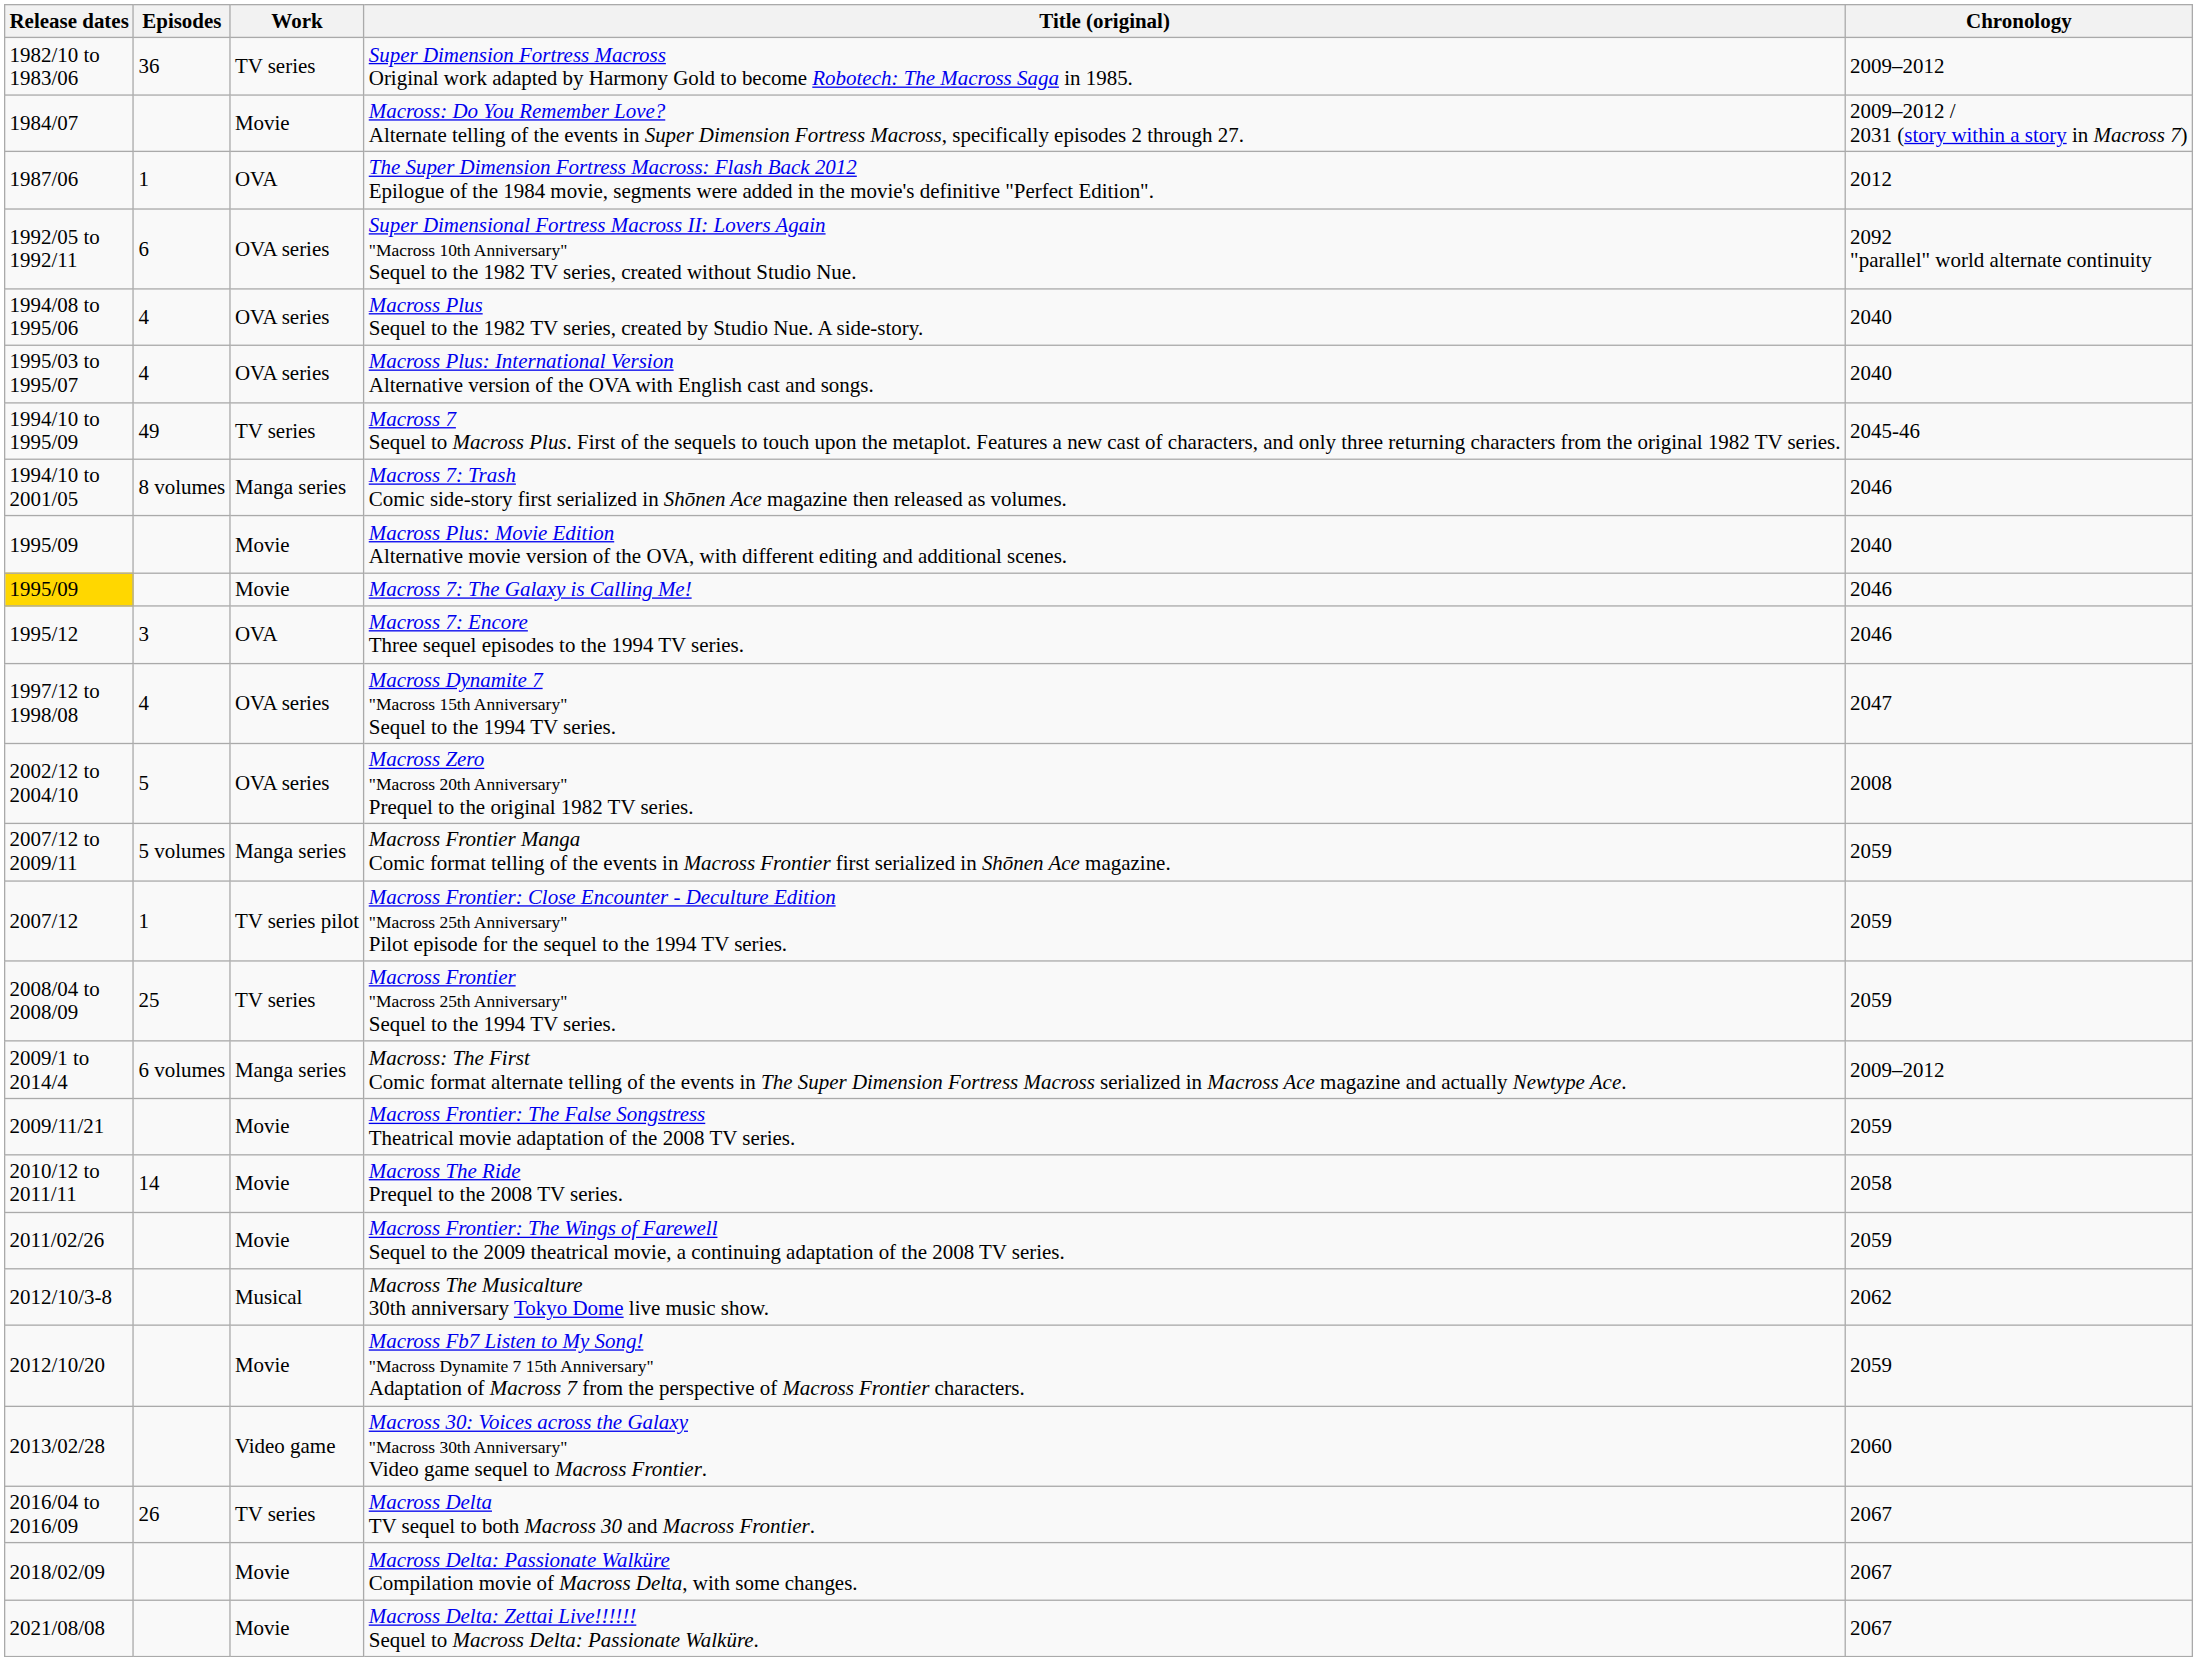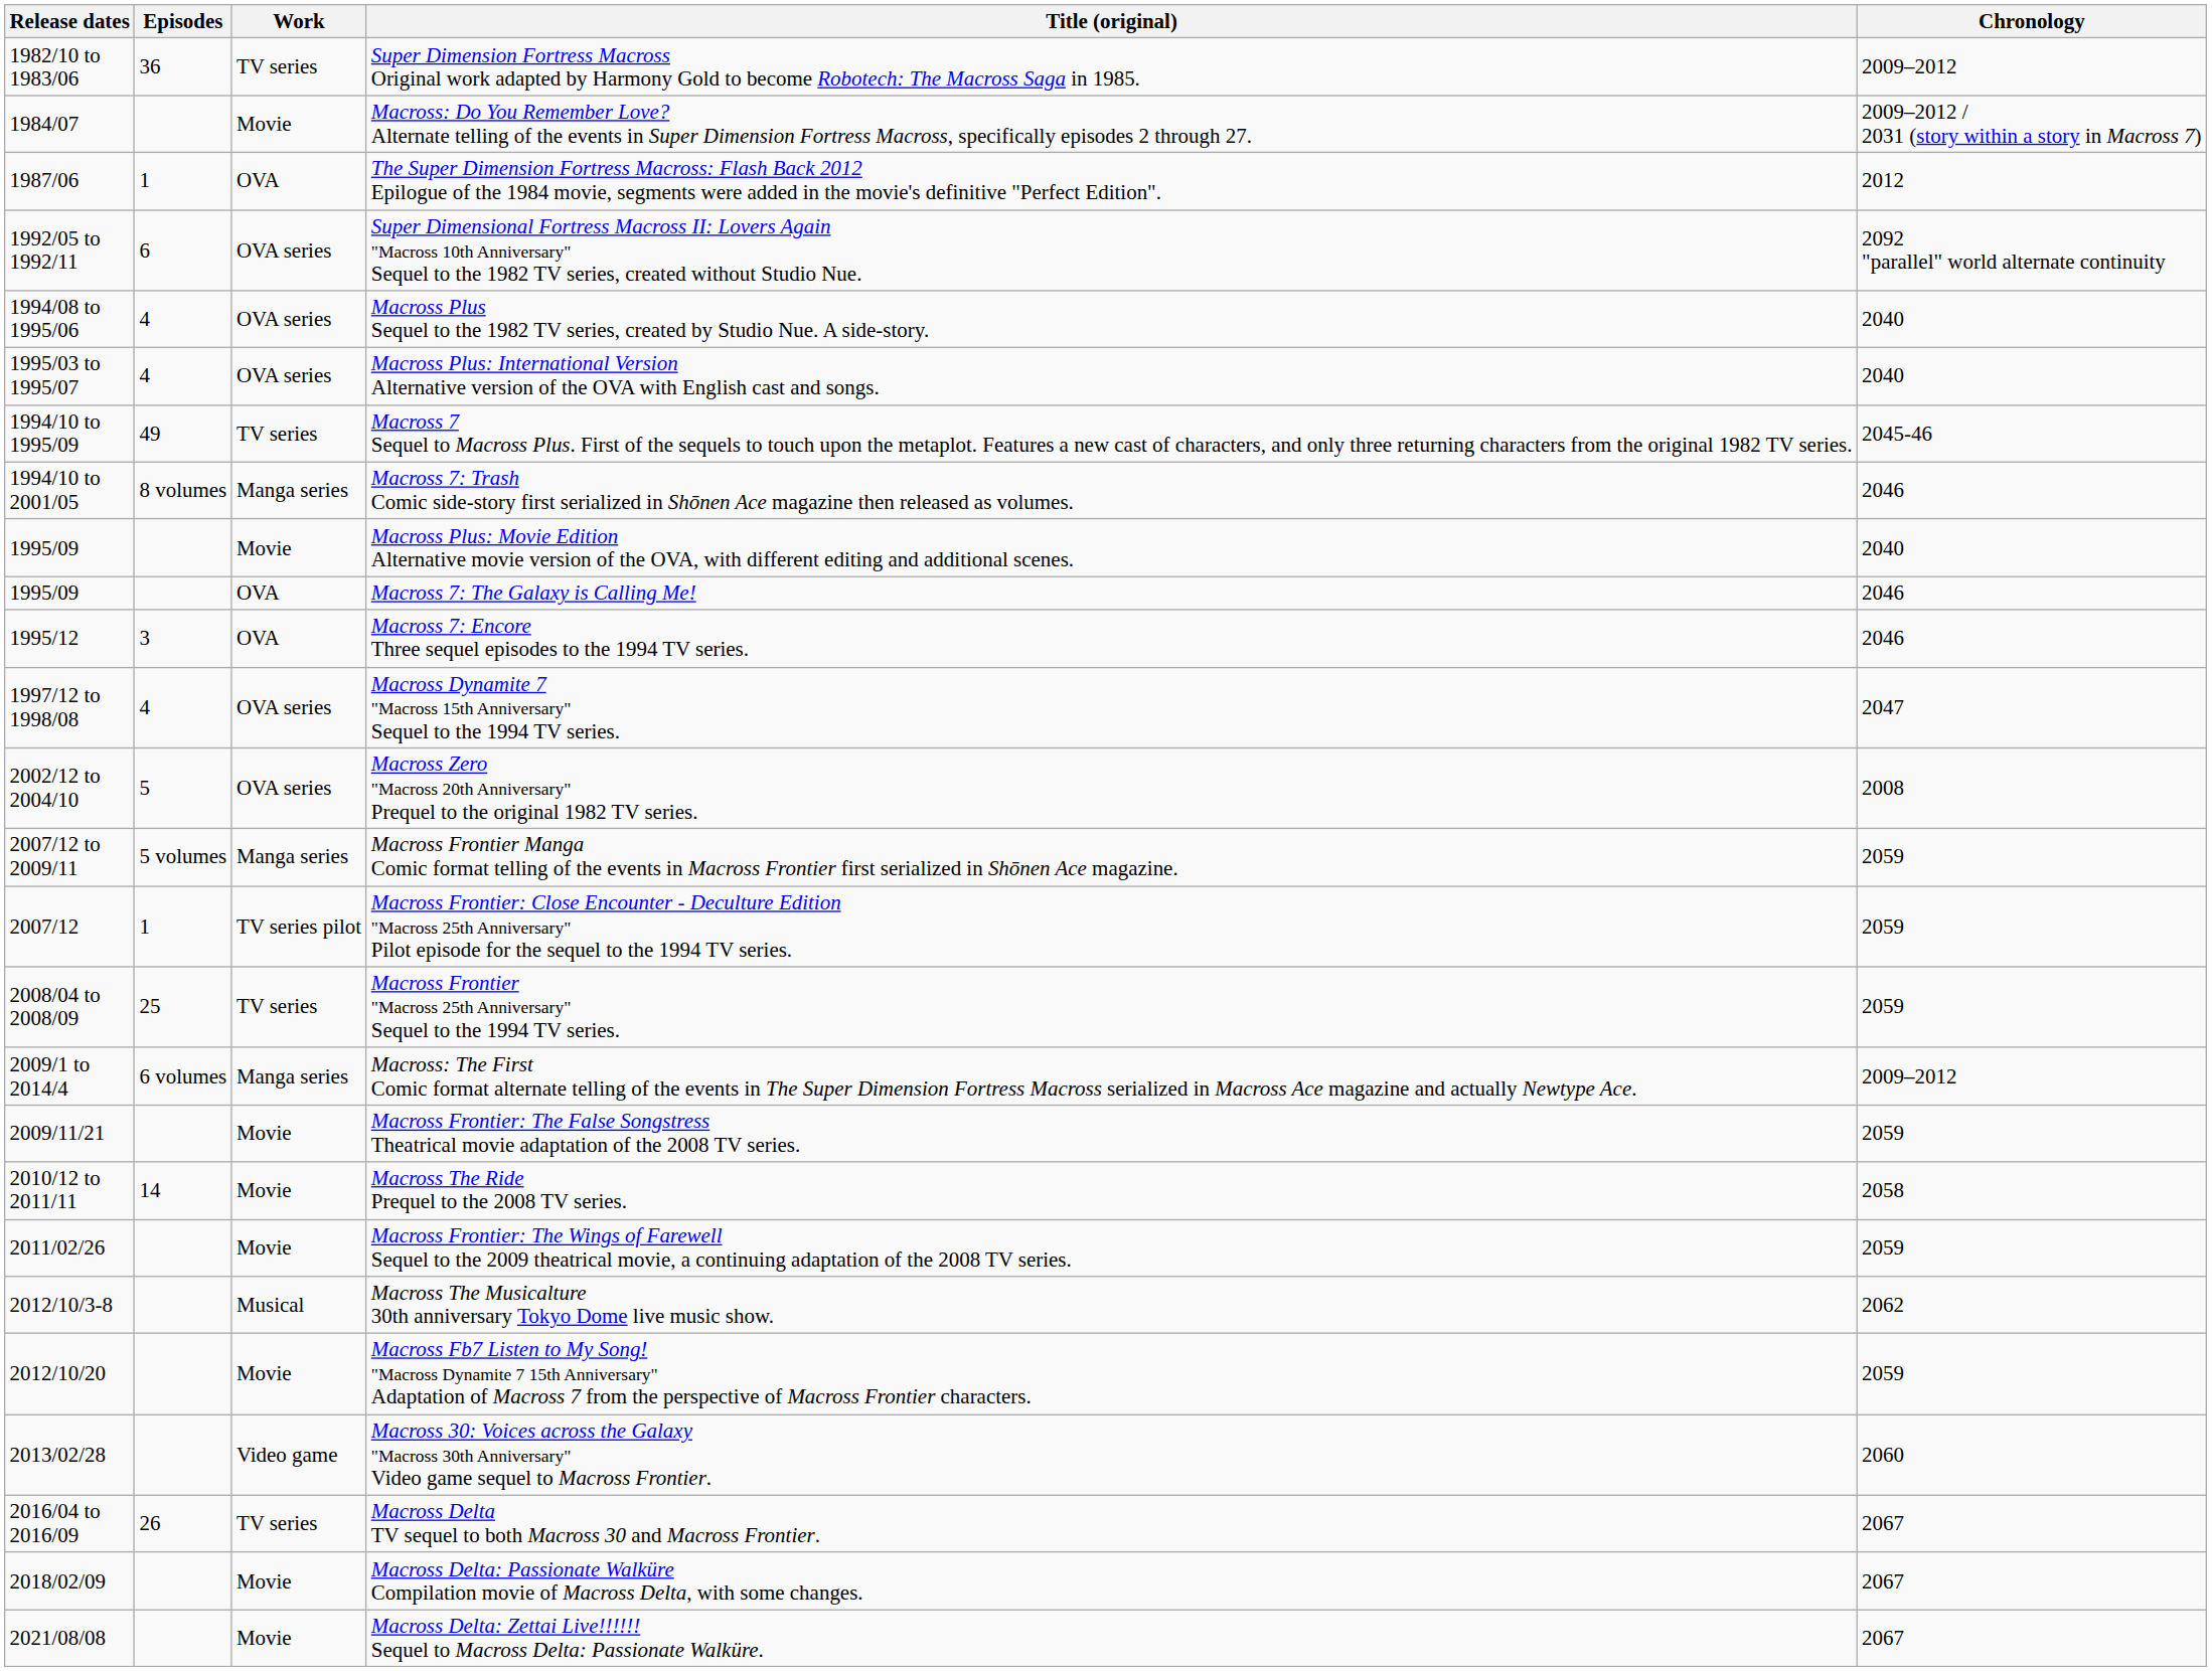 <table class="wikitable sortable">
 <tr>
 <th>Release dates</th>
 <th>Episodes</th>
 <th>Work</th>
 <th>Title (original)</th>
 <th>Chronology</th>
 </tr>
 <tr>
 <td>1982/10 to<br>1983/06</td>
 <td>36</td>
 <td>TV series</td>
 <td><em><a href='#'>Super Dimension Fortress Macross</a></em><br>Original work adapted by Harmony Gold to become <em><a href='#'>Robotech: The Macross Saga</a></em> in 1985.</td>
 <td>2009–2012</td>
 </tr>
 <tr>
 <td>1984/07</td>
 <td></td>
 <td>Movie</td>
 <td><em><a href='#'>Macross: Do You Remember Love?</a></em><br>Alternate telling of the events in <em>Super Dimension Fortress Macross</em>, specifically episodes 2 through 27.</td>
 <td>2009–2012 / <br> 2031 (<a href='#'>story within a story</a> in <em>Macross 7</em>)</td>
 </tr>
 <tr>
 <td>1987/06</td>
 <td>1</td>
 <td>OVA</td>
 <td><em><a href='#'>The Super Dimension Fortress Macross: Flash Back 2012</a></em><br>Epilogue of the 1984 movie, segments were added in the movie's definitive "Perfect Edition".</td>
 <td>2012</td>
 </tr>
 <tr>
 <td>1992/05 to<br>1992/11</td>
 <td>6</td>
 <td>OVA series</td>
 <td><em><a href='#'>Super Dimensional Fortress Macross II: Lovers Again</a></em><br><small>"Macross 10th Anniversary"</small><br>Sequel to the 1982 TV series, created without Studio Nue.</td>
 <td>2092<br>"parallel" world alternate continuity</td>
 </tr>
 <tr>
 <td>1994/08 to<br>1995/06</td>
 <td>4</td>
 <td>OVA series</td>
 <td><em><a href='#'>Macross Plus</a></em><br>Sequel to the 1982 TV series, created by Studio Nue. A side-story.</td>
 <td>2040</td>
 </tr>
 <tr>
 <td>1995/03 to<br>1995/07</td>
 <td>4</td>
 <td>OVA series</td>
 <td><em><a href='#'>Macross Plus: International Version</a></em><br>Alternative version of the OVA with English cast and songs.</td>
 <td>2040</td>
 </tr>
 <tr>
 <td>1994/10 to<br>1995/09</td>
 <td>49</td>
 <td>TV series</td>
 <td><em><a href='#'>Macross 7</a></em><br>Sequel to <em>Macross Plus</em>. First of the sequels to touch upon the metaplot. Features a new cast of characters, and only three returning characters from the original 1982 TV series.</td>
 <td>2045-46</td>
 </tr>
 <tr>
 <td>1994/10 to<br>2001/05</td>
 <td>8 volumes</td>
 <td>Manga series</td>
 <td><em><a href='#'>Macross 7: Trash</a></em><br>Comic side-story first serialized in <em>Shōnen Ace</em> magazine then released as volumes.</td>
 <td>2046</td>
 </tr>
 <tr>
 <td>1995/09</td>
 <td></td>
 <td>Movie</td>
 <td><em><a href='#'>Macross Plus: Movie Edition</a></em><br>Alternative movie version of the OVA, with different editing and additional scenes.</td>
 <td>2040</td>
 </tr>
 <tr>
-<td style="background: gold;">1995/09</td>
+<td>1995/09</td>
 <td></td>
-<td>Movie</td>
+<td>OVA</td>
 <td><em><a href='#'>Macross 7: The Galaxy is Calling Me!</a></em></td>
 <td>2046</td>
 </tr>
 <tr>
 <td>1995/12</td>
 <td>3</td>
 <td>OVA</td>
 <td><em><a href='#'>Macross 7: Encore</a></em><br>Three sequel episodes to the 1994 TV series.</td>
 <td>2046</td>
 </tr>
 <tr>
 <td>1997/12 to<br>1998/08</td>
 <td>4</td>
 <td>OVA series</td>
 <td><em><a href='#'>Macross Dynamite 7</a></em><br><small>"Macross 15th Anniversary"</small><br>Sequel to the 1994 TV series.</td>
 <td>2047</td>
 </tr>
 <tr>
 <td>2002/12 to<br>2004/10</td>
 <td>5</td>
 <td>OVA series</td>
 <td><em><a href='#'>Macross Zero</a></em><br><small>"Macross 20th Anniversary"</small><br>Prequel to the original 1982 TV series.</td>
 <td>2008</td>
 </tr>
 <tr>
 <td>2007/12 to<br>2009/11</td>
 <td>5 volumes</td>
 <td>Manga series</td>
 <td><em>Macross Frontier Manga</em><br>Comic format telling of the events in <em>Macross Frontier</em> first serialized in <em>Shōnen Ace</em> magazine.</td>
 <td>2059</td>
 </tr>
 <tr>
 <td>2007/12</td>
 <td>1</td>
 <td>TV series pilot</td>
 <td><em><a href='#'>Macross Frontier: Close Encounter - Deculture Edition</a></em><br><small>"Macross 25th Anniversary"</small><br>Pilot episode for the sequel to the 1994 TV series.</td>
 <td>2059</td>
 </tr>
 <tr>
 <td>2008/04 to<br>2008/09</td>
 <td>25</td>
 <td>TV series</td>
 <td><em><a href='#'>Macross Frontier</a></em><br><small>"Macross 25th Anniversary"</small><br>Sequel to the 1994 TV series.</td>
 <td>2059</td>
 </tr>
 <tr>
 <td>2009/1 to<br>2014/4</td>
 <td>6 volumes</td>
 <td>Manga series</td>
 <td><em>Macross: The First</em><br>Comic format alternate telling of the events in <em>The Super Dimension Fortress Macross</em> serialized in <em>Macross Ace</em> magazine and actually <em>Newtype Ace</em>.</td>
 <td>2009–2012</td>
 </tr>
 <tr>
 <td>2009/11/21</td>
 <td></td>
 <td>Movie</td>
 <td><em><a href='#'>Macross Frontier: The False Songstress</a></em><br>Theatrical movie adaptation of the 2008 TV series.</td>
 <td>2059</td>
 </tr>
 <tr>
 <td>2010/12 to<br>2011/11</td>
 <td>14</td>
 <td>Movie</td>
 <td><em><a href='#'>Macross The Ride</a></em><br>Prequel to the 2008 TV series.</td>
 <td>2058</td>
 </tr>
 <tr>
 <td>2011/02/26</td>
 <td></td>
 <td>Movie</td>
 <td><em><a href='#'>Macross Frontier: The Wings of Farewell</a></em><br>Sequel to the 2009 theatrical movie, a continuing adaptation of the 2008 TV series.</td>
 <td>2059</td>
 </tr>
 <tr>
 <td>2012/10/3-8</td>
 <td></td>
 <td>Musical</td>
 <td><em>Macross The Musicalture</em><br>30th anniversary <a href='#'>Tokyo Dome</a> live music show.</td>
 <td>2062</td>
 </tr>
 <tr>
 <td>2012/10/20</td>
 <td></td>
 <td>Movie</td>
 <td><em><a href='#'>Macross Fb7 Listen to My Song!</a></em><br><small>"Macross Dynamite 7 15th Anniversary"</small><br>Adaptation of <em>Macross 7</em> from the perspective of <em>Macross Frontier</em> characters.</td>
 <td>2059</td>
 </tr>
 <tr>
 <td>2013/02/28</td>
 <td></td>
 <td>Video game</td>
 <td><em><a href='#'>Macross 30: Voices across the Galaxy</a></em><br><small>"Macross 30th Anniversary"</small><br>Video game sequel to <em>Macross Frontier</em>.</td>
 <td>2060</td>
 </tr>
 <tr>
 <td>2016/04 to<br>2016/09</td>
 <td>26</td>
 <td>TV series</td>
 <td><em><a href='#'>Macross Delta</a></em><br>TV sequel to both <em>Macross 30</em> and <em>Macross Frontier</em>.</td>
 <td>2067</td>
 </tr>
 <tr>
 <td>2018/02/09</td>
 <td></td>
 <td>Movie</td>
 <td><em><a href='#'>Macross Delta: Passionate Walküre</a></em><br>Compilation movie of <em>Macross Delta</em>, with some changes.</td>
 <td>2067</td>
 </tr>
 <tr>
 <td>2021/08/08</td>
 <td></td>
 <td>Movie</td>
 <td><em><a href='#'>Macross Delta: Zettai Live!!!!!!</a></em><br>Sequel to <em>Macross Delta: Passionate Walküre</em>.</td>
 <td>2067</td>
 </tr>
 </table>
